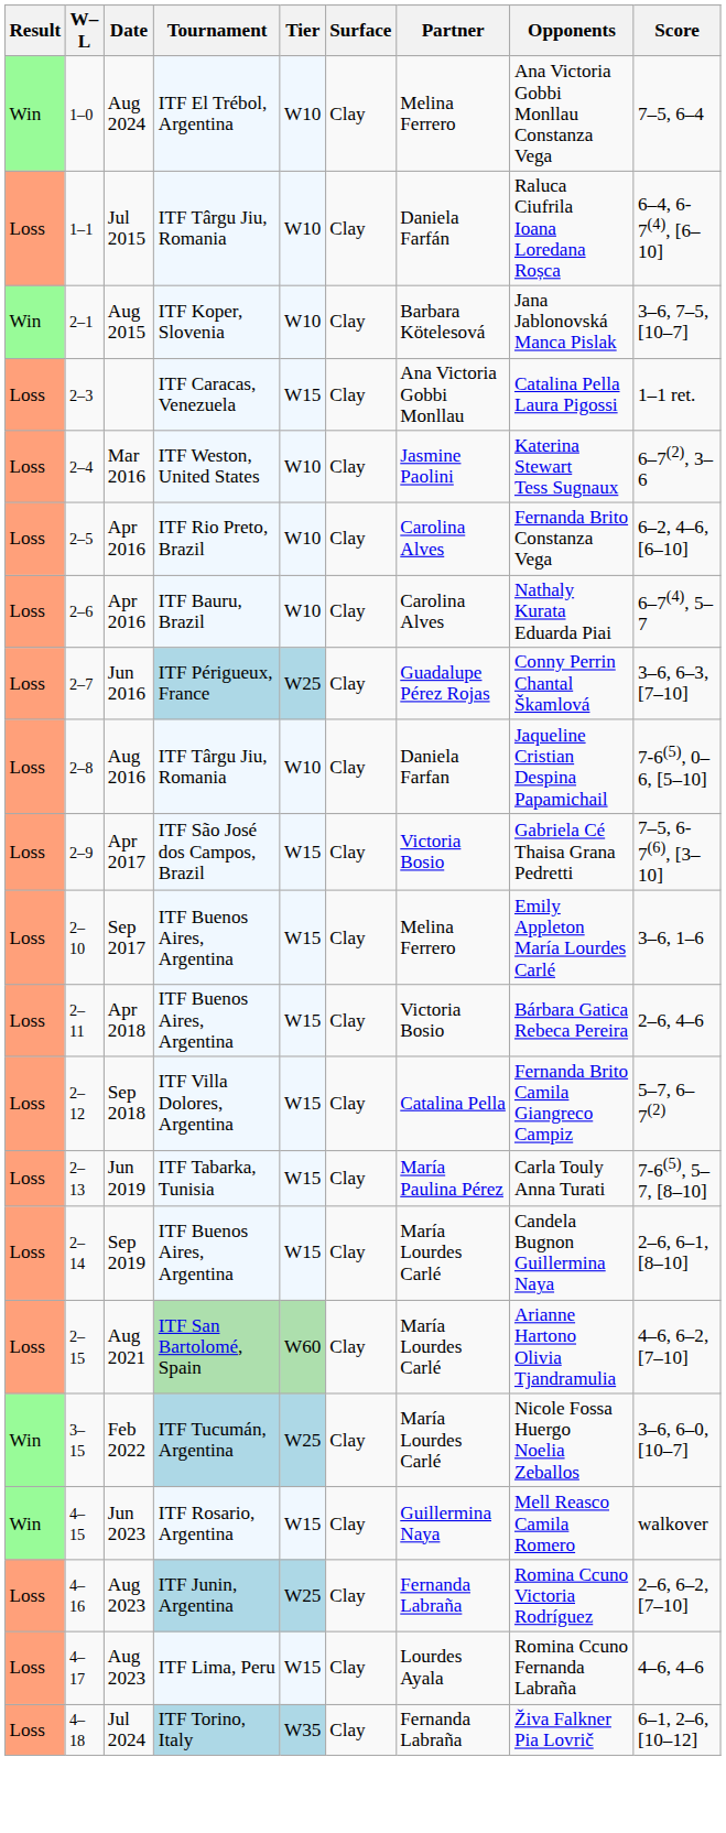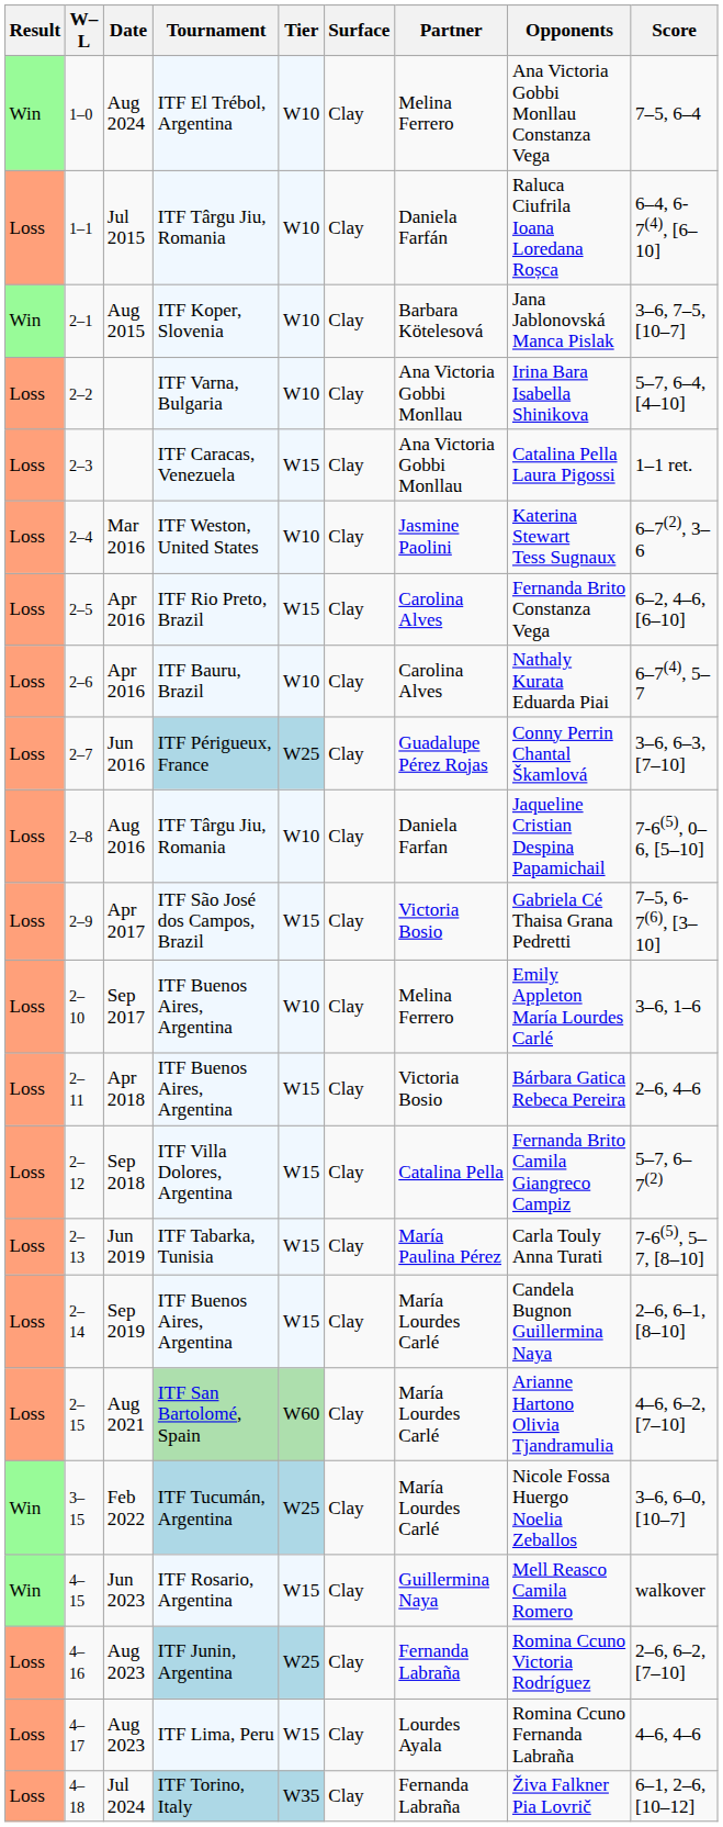 <table class="sortable wikitable">
 <tr>
 <th>Result</th>
 <th class="unsortable">W–L</th>
 <th>Date</th>
 <th>Tournament</th>
 <th>Tier</th>
 <th>Surface</th>
 <th>Partner</th>
 <th>Opponents</th>
 <th class="unsortable">Score</th>
 </tr>
 <tr>
 <td bgcolor=98FB98>Win</td>
 <td><small>1–0</small></td>
 <td>Aug 2024</td>
 <td style="background:#f0f8ff;">ITF El Trébol, Argentina</td>
 <td style="background:#f0f8ff;">W10</td>
 <td>Clay</td>
 <td> Melina Ferrero</td>
 <td> Ana Victoria Gobbi Monllau <br>  Constanza Vega</td>
 <td>7–5, 6–4</td>
 </tr>
 <tr>
 <td style="background:#ffa07a;">Loss</td>
 <td><small>1–1</small></td>
 <td>Jul 2015</td>
 <td style="background:#f0f8ff;">ITF Târgu Jiu, Romania</td>
 <td style="background:#f0f8ff;">W10</td>
 <td>Clay</td>
 <td> Daniela Farfán</td>
 <td> Raluca Ciufrila <br>  <a href='#'>Ioana Loredana Roșca</a></td>
 <td>6–4, 6-7<sup>(4)</sup>, [6–10]</td>
 </tr>
 <tr>
 <td bgcolor=98FB98>Win</td>
 <td><small>2–1</small></td>
 <td>Aug 2015</td>
 <td style="background:#f0f8ff;">ITF Koper, Slovenia</td>
 <td style="background:#f0f8ff;">W10</td>
 <td>Clay</td>
 <td> Barbara Kötelesová</td>
 <td> Jana Jablonovská <br>  <a href='#'>Manca Pislak</a></td>
 <td>3–6, 7–5, [10–7]</td>
 </tr>
 <tr>
 <td style="background:#ffa07a;">Loss</td>
+<td><small>2–2</small></td>
+<td></td>
+<td style="background:#f0f8ff;">ITF Varna, Bulgaria</td>
+<td style="background:#f0f8ff;">W10</td>
+<td>Clay</td>
+<td> Ana Victoria Gobbi Monllau</td>
+<td> <a href='#'>Irina Bara</a> <br>  <a href='#'>Isabella Shinikova</a></td>
+<td>5–7, 6–4, [4–10]</td>
+</tr>
+<tr>
+<td style="background:#ffa07a;">Loss</td>
 <td><small>2–3</small></td>
 <td></td>
 <td style="background:#f0f8ff;">ITF Caracas, Venezuela</td>
 <td style="background:#f0f8ff;">W15</td>
 <td>Clay</td>
 <td> Ana Victoria Gobbi Monllau</td>
 <td> <a href='#'>Catalina Pella</a> <br>  <a href='#'>Laura Pigossi</a></td>
 <td>1–1 ret.</td>
 </tr>
 <tr>
 <td style="background:#ffa07a;">Loss</td>
 <td><small>2–4</small></td>
 <td>Mar 2016</td>
 <td style="background:#f0f8ff;">ITF Weston, United States</td>
 <td style="background:#f0f8ff;">W10</td>
 <td>Clay</td>
 <td> <a href='#'>Jasmine Paolini</a></td>
 <td> <a href='#'>Katerina Stewart</a> <br>  <a href='#'>Tess Sugnaux</a></td>
 <td>6–7<sup>(2)</sup>, 3–6</td>
 </tr>
 <tr>
 <td style="background:#ffa07a;">Loss</td>
 <td><small>2–5</small></td>
 <td>Apr 2016</td>
 <td style="background:#f0f8ff;">ITF Rio Preto, Brazil</td>
-<td style="background:#f0f8ff;">W10</td>
+<td style="background:#f0f8ff;">W15</td>
 <td>Clay</td>
 <td> <a href='#'>Carolina Alves</a></td>
 <td> <a href='#'>Fernanda Brito</a> <br>  Constanza Vega</td>
 <td>6–2, 4–6, [6–10]</td>
 </tr>
 <tr>
 <td style="background:#ffa07a;">Loss</td>
 <td><small>2–6</small></td>
 <td>Apr 2016</td>
 <td style="background:#f0f8ff;">ITF Bauru, Brazil</td>
 <td style="background:#f0f8ff;">W10</td>
 <td>Clay</td>
 <td> Carolina Alves</td>
 <td> <a href='#'>Nathaly Kurata</a> <br>  Eduarda Piai</td>
 <td>6–7<sup>(4)</sup>, 5–7</td>
 </tr>
 <tr>
 <td style="background:#ffa07a;">Loss</td>
 <td><small>2–7</small></td>
 <td>Jun 2016</td>
 <td style="background:lightblue;">ITF Périgueux, France</td>
 <td style="background:lightblue;">W25</td>
 <td>Clay</td>
 <td> <a href='#'>Guadalupe Pérez Rojas</a></td>
 <td> <a href='#'>Conny Perrin</a> <br>  <a href='#'>Chantal Škamlová</a></td>
 <td>3–6, 6–3, [7–10]</td>
 </tr>
 <tr>
 <td style="background:#ffa07a;">Loss</td>
 <td><small>2–8</small></td>
 <td>Aug 2016</td>
 <td style="background:#f0f8ff;">ITF Târgu Jiu, Romania</td>
 <td style="background:#f0f8ff;">W10</td>
 <td>Clay</td>
 <td> Daniela Farfan</td>
 <td> <a href='#'>Jaqueline Cristian</a> <br>  <a href='#'>Despina Papamichail</a></td>
 <td>7-6<sup>(5)</sup>, 0–6, [5–10]</td>
 </tr>
 <tr>
 <td style="background:#ffa07a;">Loss</td>
 <td><small>2–9</small></td>
 <td>Apr 2017</td>
 <td style="background:#f0f8ff;">ITF São José dos Campos, Brazil</td>
 <td style="background:#f0f8ff;">W15</td>
 <td>Clay</td>
 <td> <a href='#'>Victoria Bosio</a></td>
 <td> <a href='#'>Gabriela Cé</a> <br>  Thaisa Grana Pedretti</td>
 <td>7–5, 6-7<sup>(6)</sup>, [3–10]</td>
 </tr>
 <tr>
 <td style="background:#ffa07a;">Loss</td>
 <td><small>2–10</small></td>
 <td>Sep 2017</td>
 <td style="background:#f0f8ff;">ITF Buenos Aires, Argentina</td>
-<td style="background:#f0f8ff;">W15</td>
+<td style="background:#f0f8ff;">W10</td>
 <td>Clay</td>
 <td> Melina Ferrero</td>
 <td> <a href='#'>Emily Appleton</a> <br>  <a href='#'>María Lourdes Carlé</a></td>
 <td>3–6, 1–6</td>
 </tr>
 <tr>
 <td style="background:#ffa07a;">Loss</td>
 <td><small>2–11</small></td>
 <td>Apr 2018</td>
 <td style="background:#f0f8ff;">ITF Buenos Aires, Argentina</td>
 <td style="background:#f0f8ff;">W15</td>
 <td>Clay</td>
 <td> Victoria Bosio</td>
 <td> <a href='#'>Bárbara Gatica</a> <br>  <a href='#'>Rebeca Pereira</a></td>
 <td>2–6, 4–6</td>
 </tr>
 <tr>
 <td style="background:#ffa07a;">Loss</td>
 <td><small>2–12</small></td>
 <td>Sep 2018</td>
 <td style="background:#f0f8ff;">ITF Villa Dolores, Argentina</td>
 <td style="background:#f0f8ff;">W15</td>
 <td>Clay</td>
 <td> <a href='#'>Catalina Pella</a></td>
 <td> <a href='#'>Fernanda Brito</a> <br>  <a href='#'>Camila Giangreco Campiz</a></td>
 <td>5–7, 6–7<sup>(2)</sup></td>
 </tr>
 <tr>
 <td style="background:#ffa07a;">Loss</td>
 <td><small>2–13</small></td>
 <td>Jun 2019</td>
 <td style="background:#f0f8ff;">ITF Tabarka, Tunisia</td>
 <td style="background:#f0f8ff;">W15</td>
 <td>Clay</td>
 <td> <a href='#'>María Paulina Pérez</a></td>
 <td> Carla Touly <br>  Anna Turati</td>
 <td>7-6<sup>(5)</sup>, 5–7, [8–10]</td>
 </tr>
 <tr>
 <td bgcolor=FFA07A>Loss</td>
 <td><small>2–14</small></td>
 <td>Sep 2019</td>
 <td style="background:#f0f8ff;">ITF Buenos Aires, Argentina</td>
 <td style="background:#f0f8ff;">W15</td>
 <td>Clay</td>
 <td> María Lourdes Carlé</td>
 <td> Candela Bugnon <br>  <a href='#'>Guillermina Naya</a></td>
 <td>2–6, 6–1, [8–10]</td>
 </tr>
 <tr>
 <td style="background:#ffa07a;">Loss</td>
 <td><small>2–15</small></td>
 <td>Aug 2021</td>
 <td style="background:#addfad;"><a href='#'>ITF San Bartolomé</a>, Spain</td>
 <td style="background:#addfad;">W60</td>
 <td>Clay</td>
 <td> María Lourdes Carlé</td>
 <td> <a href='#'>Arianne Hartono</a> <br>  <a href='#'>Olivia Tjandramulia</a></td>
 <td>4–6, 6–2, [7–10]</td>
 </tr>
 <tr>
 <td style="background:#98FB98;">Win</td>
 <td><small>3–15</small></td>
 <td>Feb 2022</td>
 <td style="background:lightblue;">ITF Tucumán, Argentina</td>
 <td style="background:lightblue;">W25</td>
 <td>Clay</td>
 <td> María Lourdes Carlé</td>
 <td> Nicole Fossa Huergo <br>  <a href='#'>Noelia Zeballos</a></td>
 <td>3–6, 6–0, [10–7]</td>
 </tr>
 <tr>
 <td bgcolor=98FB98>Win</td>
 <td><small>4–15</small></td>
 <td>Jun 2023</td>
 <td style="background:#f0f8ff;">ITF Rosario, Argentina</td>
 <td style="background:#f0f8ff;">W15</td>
 <td>Clay</td>
 <td> <a href='#'>Guillermina Naya</a></td>
 <td> <a href='#'>Mell Reasco</a> <br>  <a href='#'>Camila Romero</a></td>
 <td>walkover</td>
 </tr>
 <tr>
 <td style="background:#ffa07a;">Loss</td>
 <td><small>4–16</small></td>
 <td>Aug 2023</td>
 <td style="background:lightblue;">ITF Junin, Argentina</td>
 <td style="background:lightblue;">W25</td>
 <td>Clay</td>
 <td> <a href='#'>Fernanda Labraña</a></td>
 <td> <a href='#'>Romina Ccuno</a> <br>  <a href='#'>Victoria Rodríguez</a></td>
 <td>2–6, 6–2, [7–10]</td>
 </tr>
 <tr>
 <td style="background:#ffa07a;">Loss</td>
 <td><small>4–17</small></td>
 <td>Aug 2023</td>
 <td style="background:#f0f8ff;">ITF Lima, Peru</td>
 <td style="background:#f0f8ff;">W15</td>
 <td>Clay</td>
 <td> Lourdes Ayala</td>
 <td> Romina Ccuno <br>  Fernanda Labraña</td>
 <td>4–6, 4–6</td>
 </tr>
 <tr>
 <td style="background:#ffa07a;">Loss</td>
 <td><small>4–18</small></td>
 <td>Jul 2024</td>
 <td style="background:lightblue;">ITF Torino, Italy</td>
 <td style="background:lightblue;">W35</td>
 <td>Clay</td>
 <td> Fernanda Labraña</td>
 <td> <a href='#'>Živa Falkner</a> <br>  <a href='#'>Pia Lovrič</a></td>
 <td>6–1, 2–6, [10–12]</td>
 </tr>
 </table>
